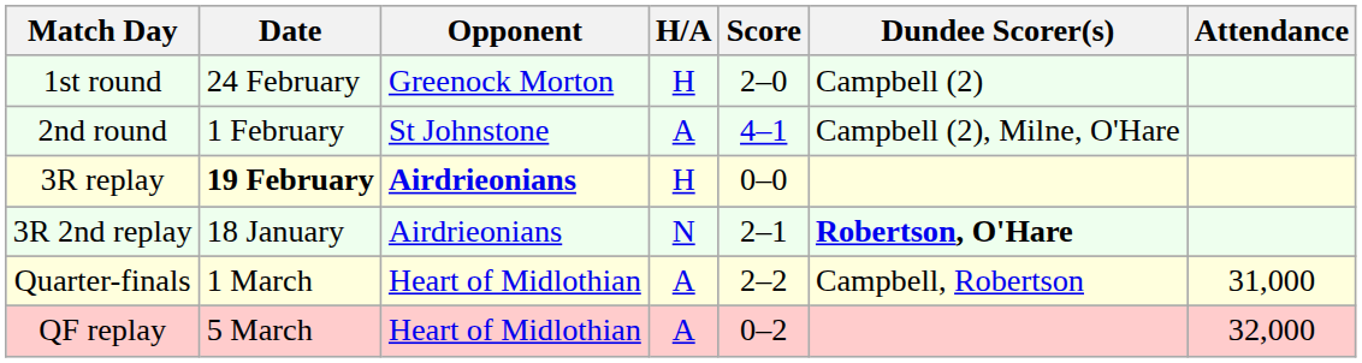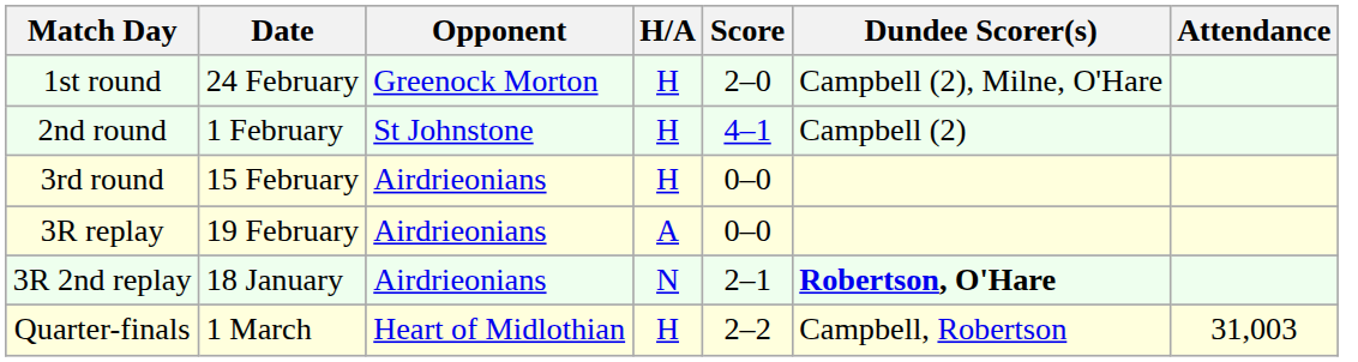 <table class="wikitable" style="text-align:center">
 <tr>
 <th>Match Day</th>
 <th>Date</th>
 <th>Opponent</th>
 <th>H/A</th>
 <th>Score</th>
 <th>Dundee Scorer(s)</th>
 <th>Attendance</th>
 </tr>
 <tr bgcolor="#EEFFEE">
 <td>1st round</td>
 <td align="left">24 February</td>
 <td align="left"><a href='#'>Greenock Morton</a></td>
 <td><a href='#'>H</a></td>
 <td>2–0</td>
-<td align="left">Campbell (2)</td>
+<td align="left">Campbell (2), Milne, O'Hare</td>
 <td></td>
 </tr>
 <tr bgcolor="#EEFFEE">
 <td>2nd round</td>
 <td align="left">1 February</td>
 <td align="left"><a href='#'>St Johnstone</a></td>
-<td><a href='#'>A</a></td>
+<td><a href='#'>H</a></td>
 <td><a href='#'>4–1</a></td>
-<td align="left">Campbell (2), Milne, O'Hare</td>
+<td align="left">Campbell (2)</td>
+<td></td>
+</tr>
+<tr bgcolor="#FFFFDD">
+<td>3rd round</td>
+<td align="left">15 February</td>
+<td align="left"><a href='#'>Airdrieonians</a></td>
+<td><a href='#'>H</a></td>
+<td>0–0</td>
+<td align="left"></td>
 <td></td>
 </tr>
 <tr bgcolor="#FFFFDD">
 <td>3R replay</td>
-<td align="left"><strong>19 February</strong></td>
-<td align="left"><strong><a href='#'>Airdrieonians</a></strong></td>
-<td><a href='#'>H</a></td>
+<td align="left">19 February</td>
+<td align="left"><a href='#'>Airdrieonians</a></td>
+<td><a href='#'>A</a></td>
 <td>0–0</td>
 <td align="left"></td>
 <td></td>
 </tr>
 <tr bgcolor="#EEFFEE">
 <td>3R 2nd replay</td>
 <td align="left">18 January</td>
 <td align="left"><a href='#'>Airdrieonians</a></td>
 <td><a href='#'>N</a></td>
 <td>2–1</td>
 <td align="left"><strong><a href='#'>Robertson</a>, O'Hare</strong></td>
 <td></td>
 </tr>
 <tr bgcolor="#FFFFDD">
 <td>Quarter-finals</td>
 <td align="left">1 March</td>
 <td align="left"><a href='#'>Heart of Midlothian</a></td>
-<td><a href='#'>A</a></td>
+<td><a href='#'>H</a></td>
 <td>2–2</td>
 <td align="left">Campbell, <a href='#'>Robertson</a></td>
-<td>31,000</td>
-</tr>
-<tr bgcolor="#FFCCCC">
-<td>QF replay</td>
-<td align="left">5 March</td>
-<td align="left"><a href='#'>Heart of Midlothian</a></td>
-<td><a href='#'>A</a></td>
-<td>0–2</td>
-<td align="left"></td>
-<td>32,000</td>
+<td>31,003</td>
 </tr>
 </table>
